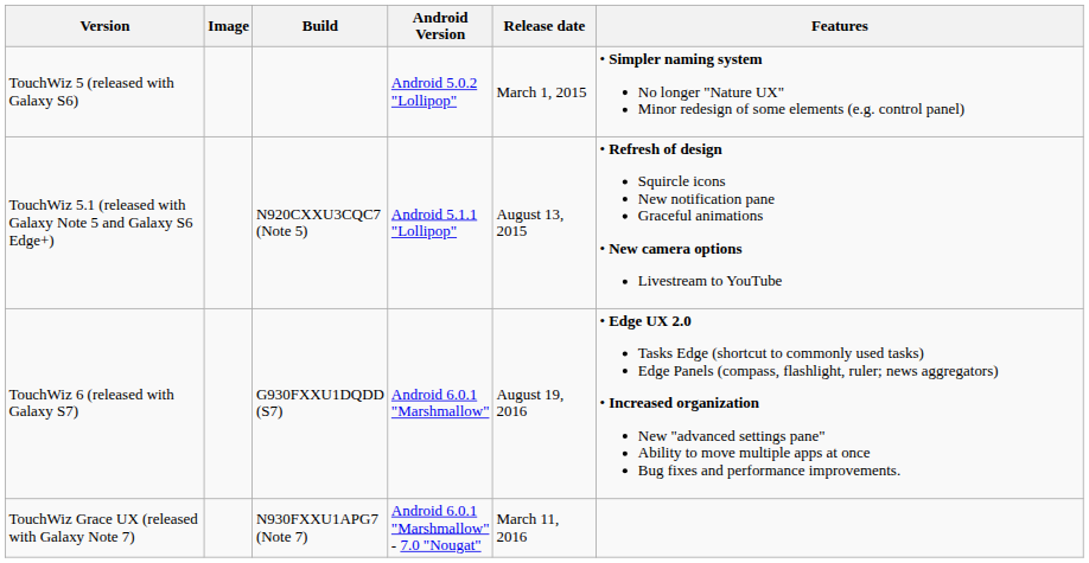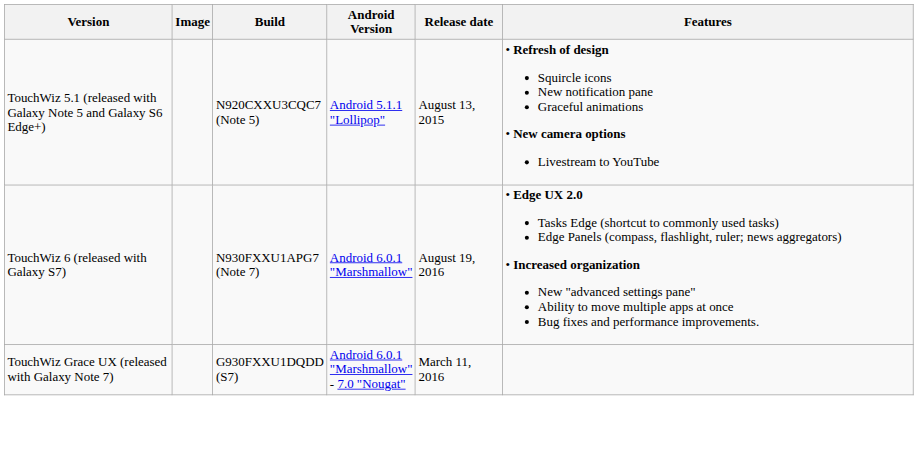 <table class="wikitable">
 <tr>
 <th colspan="1" style="width:200px">Version</th>
 <th>Image</th>
 <th colspan="1" style="width:100px">Build</th>
 <th colspan="1" style="width:100px">Android Version</th>
 <th colspan="1" style="width:100px">Release date</th>
 <th colspan="1" style="width:500px">Features</th>
-</tr>
-<tr>
-<td>TouchWiz 5 (released with Galaxy S6)</td>
-<td></td>
-<td></td>
-<td><a href='#'>Android 5.0.2 "Lollipop"</a></td>
-<td>March 1, 2015</td>
-<td>• <strong>Simpler naming system</strong><br><ul><li>No longer "Nature UX"</li><li>Minor redesign of some elements (e.g. control panel)</li></ul></td>
 </tr>
 <tr>
 <td>TouchWiz 5.1 (released with Galaxy Note 5 and Galaxy S6 Edge+)</td>
 <td></td>
 <td>N920CXXU3CQC7 (Note 5)</td>
 <td><a href='#'>Android 5.1.1 "Lollipop"</a></td>
 <td>August 13, 2015</td>
 <td>• <strong>Refresh of design</strong><br><ul><li>Squircle icons</li><li>New notification pane</li><li>Graceful animations</li></ul>• <strong>New camera options</strong><ul><li>Livestream to YouTube</li></ul></td>
 </tr>
 <tr>
 <td>TouchWiz 6 (released with Galaxy S7)</td>
 <td></td>
-<td>G930FXXU1DQDD (S7)</td>
+<td>N930FXXU1APG7 (Note 7)</td>
 <td><a href='#'>Android 6.0.1 "Marshmallow"</a></td>
 <td>August 19, 2016</td>
 <td>• <strong>Edge UX 2.0</strong><br><ul><li>Tasks Edge (shortcut to commonly used tasks)</li><li>Edge Panels (compass, flashlight, ruler; news aggregators)</li></ul>• <strong>Increased organization</strong><ul><li>New "advanced settings pane"</li><li>Ability to move multiple apps at once</li><li>Bug fixes and performance improvements.</li></ul></td>
 </tr>
 <tr>
 <td>TouchWiz Grace UX (released with Galaxy Note 7)</td>
 <td></td>
-<td>N930FXXU1APG7 (Note 7)</td>
+<td>G930FXXU1DQDD (S7)</td>
 <td><a href='#'>Android 6.0.1 "Marshmallow"</a> - <a href='#'>7.0 "Nougat"</a></td>
 <td>March 11, 2016</td>
 <td></td>
 </tr>
 </table>
